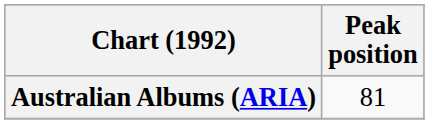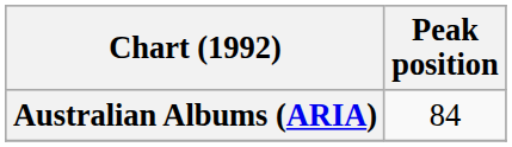 <table class="wikitable sortable plainrowheaders" style="text-align:center">
 <tr>
 <th scope="col">Chart (1992)</th>
 <th scope="col">Peak<br>position</th>
 </tr>
 <tr>
 <th scope="row">Australian Albums (<a href='#'>ARIA</a>)</th>
-<td>81</td>
+<td>84</td>
 </tr>
 <tr>
 </tr>
 <tr>
 </tr>
 <tr>
 </tr>
 <tr>
 </tr>
 <tr>
 </tr>
 <tr>
 </tr>
 <tr>
 </tr>
 </table>
